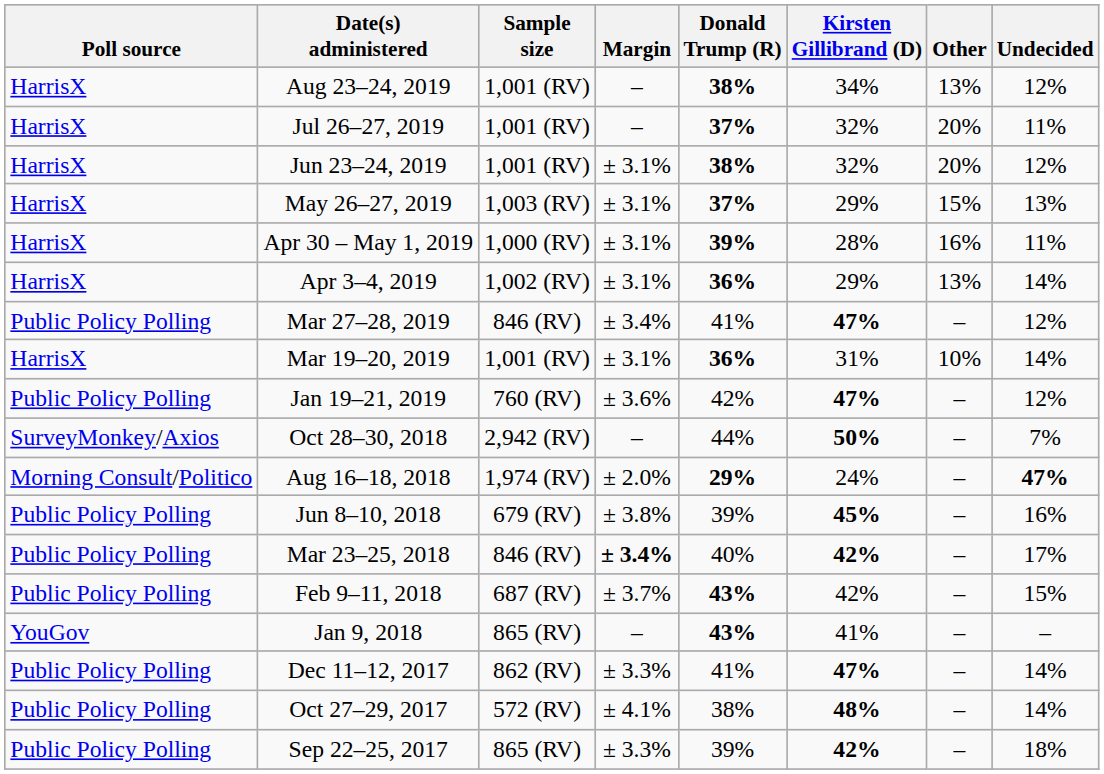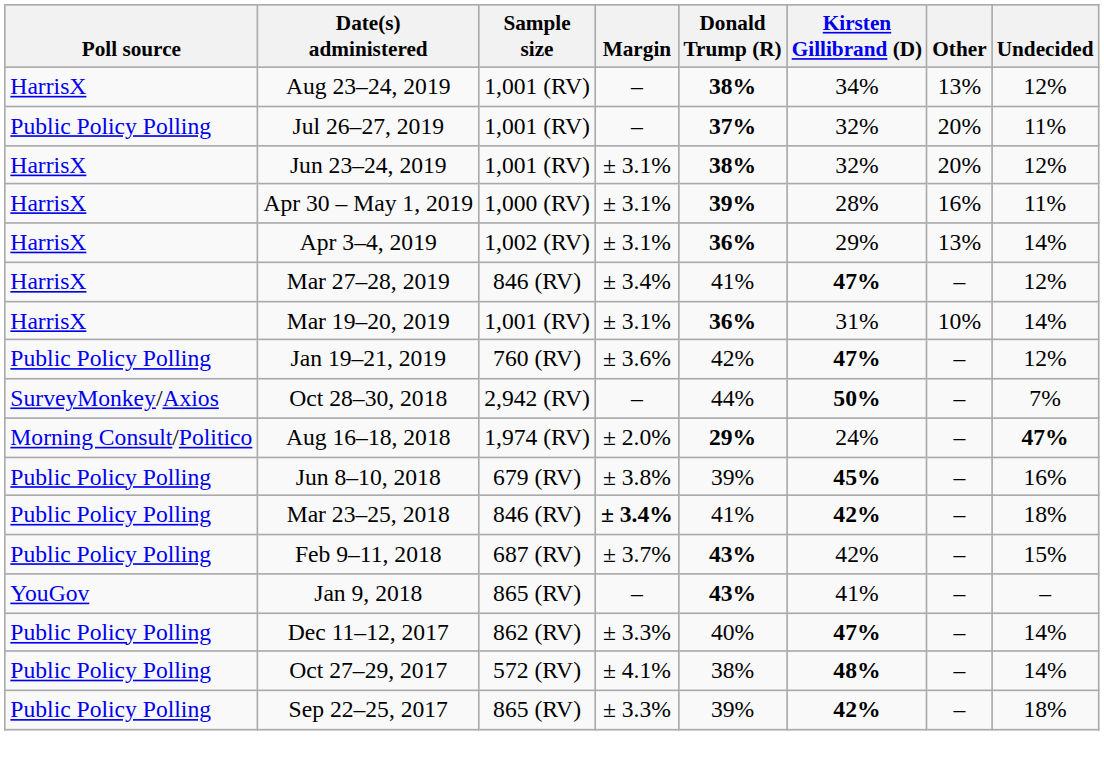 <table class="wikitable sortable" style="font-size:90%;text-align:center;">
 <tr valign=bottom style="font-size:90%;">
 <th>Poll source</th>
 <th>Date(s)<br>administered</th>
 <th>Sample<br>size</th>
 <th>Margin<br></th>
 <th>Donald<br>Trump (R)</th>
 <th><a href='#'>Kirsten<br>Gillibrand</a> (D)</th>
 <th>Other</th>
 <th>Undecided</th>
 </tr>
 <tr>
 <td style="text-align:left;"><a href='#'>HarrisX</a></td>
 <td>Aug 23–24, 2019</td>
 <td>1,001 (RV)</td>
 <td>–</td>
 <td><strong>38%</strong></td>
 <td>34%</td>
 <td>13%</td>
 <td>12%</td>
 </tr>
 <tr>
-<td style="text-align:left;"><a href='#'>HarrisX</a></td>
+<td style="text-align:left;"><a href='#'>Public Policy Polling</a></td>
 <td>Jul 26–27, 2019</td>
 <td>1,001 (RV)</td>
 <td>–</td>
 <td><strong>37%</strong></td>
 <td>32%</td>
 <td>20%</td>
 <td>11%</td>
 </tr>
 <tr>
 <td style="text-align:left;"><a href='#'>HarrisX</a></td>
 <td>Jun 23–24, 2019</td>
 <td>1,001 (RV)</td>
 <td>± 3.1%</td>
 <td><strong>38%</strong></td>
 <td>32%</td>
 <td>20%</td>
 <td>12%</td>
-</tr>
-<tr>
-<td style="text-align:left;"><a href='#'>HarrisX</a></td>
-<td>May 26–27, 2019</td>
-<td>1,003 (RV)</td>
-<td>± 3.1%</td>
-<td><strong>37%</strong></td>
-<td>29%</td>
-<td>15%</td>
-<td>13%</td>
 </tr>
 <tr>
 <td style="text-align:left;"><a href='#'>HarrisX</a></td>
 <td>Apr 30 – May 1, 2019</td>
 <td>1,000 (RV)</td>
 <td>± 3.1%</td>
 <td><strong>39%</strong></td>
 <td>28%</td>
 <td>16%</td>
 <td>11%</td>
 </tr>
 <tr>
 <td style="text-align:left;"><a href='#'>HarrisX</a></td>
 <td>Apr 3–4, 2019</td>
 <td>1,002 (RV)</td>
 <td>± 3.1%</td>
 <td><strong>36%</strong></td>
 <td>29%</td>
 <td>13%</td>
 <td>14%</td>
 </tr>
 <tr>
-<td style="text-align:left;"><a href='#'>Public Policy Polling</a></td>
+<td style="text-align:left;"><a href='#'>HarrisX</a></td>
 <td>Mar 27–28, 2019</td>
 <td>846 (RV)</td>
 <td>± 3.4%</td>
 <td>41%</td>
 <td><strong>47%</strong></td>
 <td>–</td>
 <td>12%</td>
 </tr>
 <tr>
 <td style="text-align:left;"><a href='#'>HarrisX</a></td>
 <td>Mar 19–20, 2019</td>
 <td>1,001 (RV)</td>
 <td>± 3.1%</td>
 <td><strong>36%</strong></td>
 <td>31%</td>
 <td>10%</td>
 <td>14%</td>
 </tr>
 <tr>
 <td style="text-align:left;"><a href='#'>Public Policy Polling</a></td>
 <td>Jan 19–21, 2019</td>
 <td>760 (RV)</td>
 <td>± 3.6%</td>
 <td>42%</td>
 <td><strong>47%</strong></td>
 <td>–</td>
 <td>12%</td>
 </tr>
 <tr>
 <td style="text-align:left;"><a href='#'>SurveyMonkey</a>/<a href='#'>Axios</a></td>
 <td>Oct 28–30, 2018</td>
 <td>2,942 (RV)</td>
 <td>–</td>
 <td>44%</td>
 <td><strong>50%</strong></td>
 <td>–</td>
 <td>7%</td>
 </tr>
 <tr>
 <td style="text-align:left;"><a href='#'>Morning Consult</a>/<a href='#'>Politico</a></td>
 <td>Aug 16–18, 2018</td>
 <td>1,974 (RV)</td>
 <td>± 2.0%</td>
 <td><strong>29%</strong></td>
 <td>24%</td>
 <td>–</td>
 <td><strong>47%</strong></td>
 </tr>
 <tr>
 <td style="text-align:left;"><a href='#'>Public Policy Polling</a></td>
 <td>Jun 8–10, 2018</td>
 <td>679 (RV)</td>
 <td>± 3.8%</td>
 <td>39%</td>
 <td><strong>45%</strong></td>
 <td>–</td>
 <td>16%</td>
 </tr>
 <tr>
 <td style="text-align:left;"><a href='#'>Public Policy Polling</a></td>
 <td>Mar 23–25, 2018</td>
 <td>846 (RV)</td>
 <td><strong>± 3.4%</strong></td>
-<td>40%</td>
+<td>41%</td>
 <td><strong>42%</strong></td>
 <td>–</td>
-<td>17%</td>
+<td>18%</td>
 </tr>
 <tr>
 <td style="text-align:left;"><a href='#'>Public Policy Polling</a></td>
 <td>Feb 9–11, 2018</td>
 <td>687 (RV)</td>
 <td>± 3.7%</td>
 <td><strong>43%</strong></td>
 <td>42%</td>
 <td>–</td>
 <td>15%</td>
 </tr>
 <tr>
 <td style="text-align:left;"><a href='#'>YouGov</a></td>
 <td>Jan 9, 2018</td>
 <td>865 (RV)</td>
 <td>–</td>
 <td><strong>43%</strong></td>
 <td>41%</td>
 <td>–</td>
 <td>–</td>
 </tr>
 <tr>
 <td style="text-align:left;"><a href='#'>Public Policy Polling</a></td>
 <td>Dec 11–12, 2017</td>
 <td>862 (RV)</td>
 <td>± 3.3%</td>
-<td>41%</td>
+<td>40%</td>
 <td><strong>47%</strong></td>
 <td>–</td>
 <td>14%</td>
 </tr>
 <tr>
 <td style="text-align:left;"><a href='#'>Public Policy Polling</a></td>
 <td>Oct 27–29, 2017</td>
 <td>572 (RV)</td>
 <td>± 4.1%</td>
 <td>38%</td>
 <td><strong>48%</strong></td>
 <td>–</td>
 <td>14%</td>
 </tr>
 <tr>
 <td style="text-align:left;"><a href='#'>Public Policy Polling</a></td>
 <td>Sep 22–25, 2017</td>
 <td>865 (RV)</td>
 <td>± 3.3%</td>
 <td>39%</td>
 <td><strong>42%</strong></td>
 <td>–</td>
 <td>18%</td>
 </tr>
 </table>
